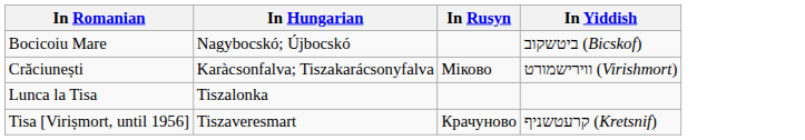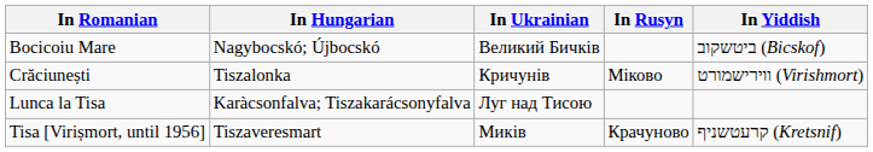 <table class="wikitable">
 <tr>
 <th>In <a href='#'>Romanian</a></th>
 <th>In <a href='#'>Hungarian</a></th>
+<th>In <a href='#'>Ukrainian</a></th>
 <th>In <a href='#'>Rusyn</a></th>
 <th>In <a href='#'>Yiddish</a></th>
 </tr>
 <tr>
 <td>Bocicoiu Mare</td>
 <td>Nagybocskó; Újbocskó</td>
+<td>Великий Бичків</td>
 <td></td>
 <td>ביטשקוב (<em>Bicskof</em>)</td>
 </tr>
 <tr>
 <td>Crăciunești</td>
-<td>Karàcsonfalva; Tiszakarácsonyfalva</td>
+<td>Tiszalonka</td>
+<td>Кричунів</td>
 <td>Міково</td>
 <td>ווירישמורט (<em>Virishmort</em>)</td>
 </tr>
 <tr>
 <td>Lunca la Tisa</td>
-<td>Tiszalonka</td>
+<td>Karàcsonfalva; Tiszakarácsonyfalva</td>
+<td>Луг над Тисою</td>
 <td></td>
 <td></td>
 </tr>
 <tr>
 <td>Tisa [Virișmort, until 1956]</td>
 <td>Tiszaveresmart</td>
+<td>Миків</td>
 <td>Крачуново</td>
 <td>קרעטשניף (<em>Kretsnif</em>)</td>
 </tr>
 </table>
